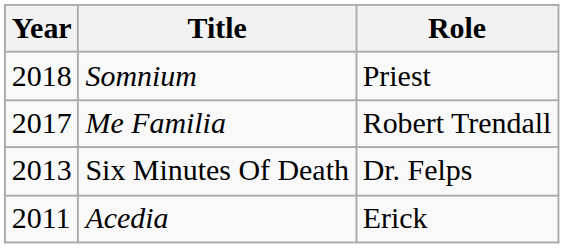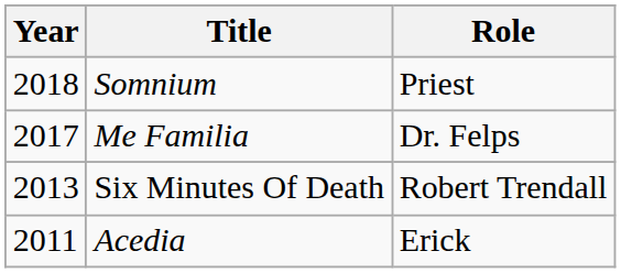 <table class="wikitable sortable">
 <tr>
 <th>Year</th>
 <th>Title</th>
 <th>Role</th>
 </tr>
 <tr>
 <td>2018</td>
 <td><em>Somnium</em></td>
 <td>Priest</td>
 </tr>
 <tr>
 <td>2017</td>
 <td><em>Me Familia</em></td>
-<td>Robert Trendall</td>
+<td>Dr. Felps</td>
 </tr>
 <tr>
 <td>2013</td>
 <td>Six Minutes Of Death</td>
-<td>Dr. Felps</td>
+<td>Robert Trendall</td>
 </tr>
 <tr>
 <td>2011</td>
 <td><em>Acedia</em></td>
 <td>Erick</td>
 </tr>
 </table>
